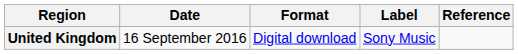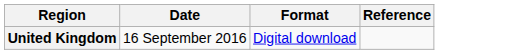 <table class="wikitable sortable plainrowheaders">
 <tr>
 <th scope="col">Region</th>
 <th scope="col">Date</th>
 <th scope="col">Format</th>
-<th scope="col">Label</th>
 <th scope="col">Reference</th>
 </tr>
 <tr>
 <th scope="row">United Kingdom</th>
 <td>16 September 2016</td>
 <td><a href='#'>Digital download</a></td>
-<td><a href='#'>Sony Music</a></td>
 <td></td>
 </tr>
 </table>
